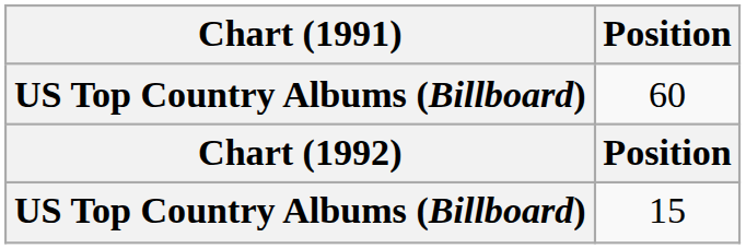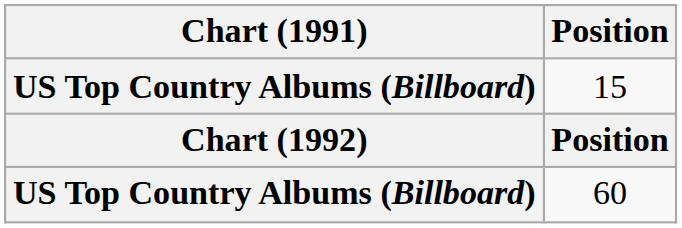 <table class="wikitable plainrowheaders" style="text-align:center">
 <tr>
 <th scope="col">Chart (1991)</th>
 <th scope="col">Position</th>
 </tr>
 <tr>
 <th scope="row">US Top Country Albums (<em>Billboard</em>)</th>
-<td>60</td>
+<td>15</td>
 </tr>
 <tr>
 <th scope="col">Chart (1992)</th>
 <th scope="col">Position</th>
 </tr>
 <tr>
 <th scope="row">US Top Country Albums (<em>Billboard</em>)</th>
-<td>15</td>
+<td>60</td>
 </tr>
 </table>
